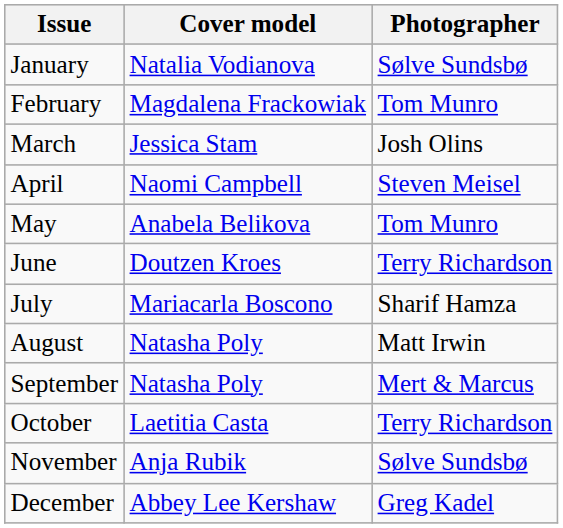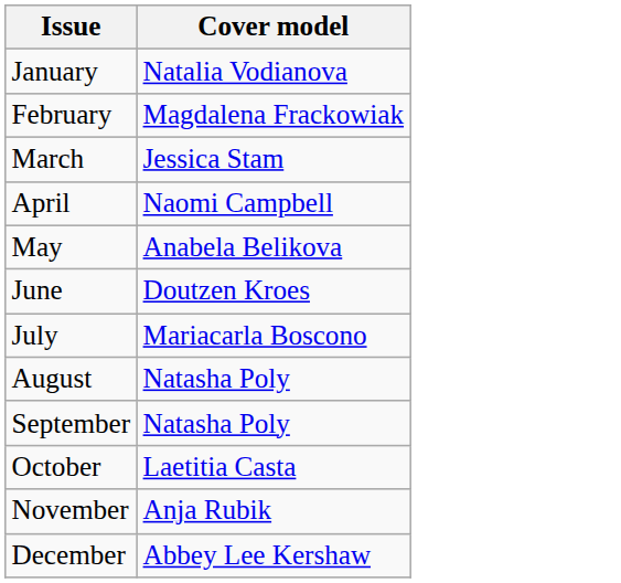 <table class="sortable wikitable">
 <tr>
 <th>Issue</th>
 <th>Cover model</th>
-<th>Photographer</th>
 </tr>
 <tr>
 <td>January</td>
 <td><a href='#'>Natalia Vodianova</a></td>
-<td><a href='#'>Sølve Sundsbø</a></td>
 </tr>
 <tr>
 <td>February</td>
 <td><a href='#'>Magdalena Frackowiak</a></td>
-<td><a href='#'>Tom Munro</a></td>
 </tr>
 <tr>
 <td>March</td>
 <td><a href='#'>Jessica Stam</a></td>
-<td>Josh Olins</td>
 </tr>
 <tr>
 <td>April</td>
 <td><a href='#'>Naomi Campbell</a></td>
-<td><a href='#'>Steven Meisel</a></td>
 </tr>
 <tr>
 <td>May</td>
 <td><a href='#'>Anabela Belikova</a></td>
-<td><a href='#'>Tom Munro</a></td>
 </tr>
 <tr>
 <td>June</td>
 <td><a href='#'>Doutzen Kroes</a></td>
-<td><a href='#'>Terry Richardson</a></td>
 </tr>
 <tr>
 <td>July</td>
 <td><a href='#'>Mariacarla Boscono</a></td>
-<td>Sharif Hamza</td>
 </tr>
 <tr>
 <td>August</td>
 <td><a href='#'>Natasha Poly</a></td>
-<td>Matt Irwin</td>
 </tr>
 <tr>
 <td>September</td>
 <td><a href='#'>Natasha Poly</a></td>
-<td><a href='#'>Mert & Marcus</a></td>
 </tr>
 <tr>
 <td>October</td>
 <td><a href='#'>Laetitia Casta</a></td>
-<td><a href='#'>Terry Richardson</a></td>
 </tr>
 <tr>
 <td>November</td>
 <td><a href='#'>Anja Rubik</a></td>
-<td><a href='#'>Sølve Sundsbø</a></td>
 </tr>
 <tr>
 <td>December</td>
 <td><a href='#'>Abbey Lee Kershaw</a></td>
-<td><a href='#'>Greg Kadel</a></td>
 </tr>
 </table>
